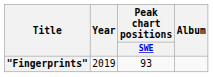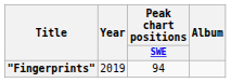 <table class="wikitable plainrowheaders" style="text-align:center;">
 <tr>
 <th scope="col" rowspan="2">Title</th>
 <th scope="col" rowspan="2">Year</th>
 <th scope="col" colspan="1">Peak chart positions</th>
 <th scope="col" rowspan="2">Album</th>
 </tr>
 <tr>
 <th scope="col" style="width:3em;font-size:85%;"><a href='#'>SWE</a><br></th>
 </tr>
 <tr>
 <th scope="row">"Fingerprints"</th>
 <td>2019</td>
-<td>93</td>
+<td>94</td>
 <td></td>
 </tr>
 </table>
